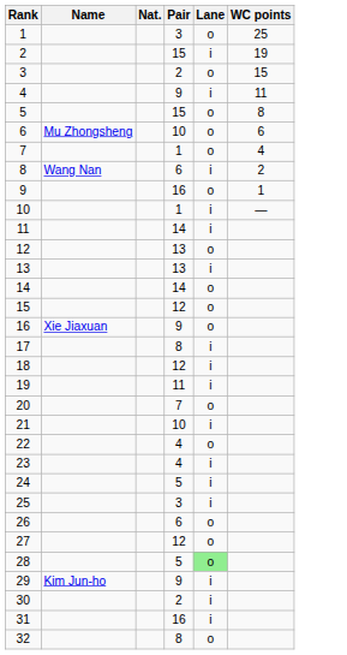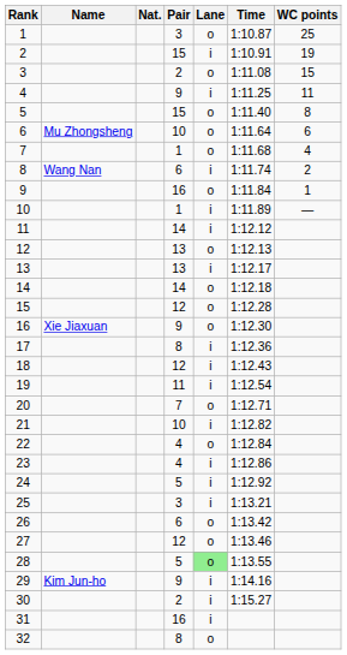 <table class="wikitable sortable" style="text-align:center">
 <tr>
 <th>Rank</th>
 <th>Name</th>
 <th>Nat.</th>
 <th>Pair</th>
 <th>Lane</th>
+<th>Time</th>
 <th>WC points</th>
 </tr>
 <tr>
 <td>1</td>
 <td align=left></td>
 <td></td>
 <td>3</td>
 <td>o</td>
+<td>1:10.87</td>
 <td>25</td>
 </tr>
 <tr>
 <td>2</td>
 <td align=left></td>
 <td></td>
 <td>15</td>
 <td>i</td>
+<td>1:10.91</td>
 <td>19</td>
 </tr>
 <tr>
 <td>3</td>
 <td align=left></td>
 <td></td>
 <td>2</td>
 <td>o</td>
+<td>1:11.08</td>
 <td>15</td>
 </tr>
 <tr>
 <td>4</td>
 <td align=left></td>
 <td></td>
 <td>9</td>
 <td>i</td>
+<td>1:11.25</td>
 <td>11</td>
 </tr>
 <tr>
 <td>5</td>
 <td align=left></td>
 <td></td>
 <td>15</td>
 <td>o</td>
+<td>1:11.40</td>
 <td>8</td>
 </tr>
 <tr>
 <td>6</td>
 <td align=left><a href='#'>Mu Zhongsheng</a></td>
 <td></td>
 <td>10</td>
 <td>o</td>
+<td>1:11.64</td>
 <td>6</td>
 </tr>
 <tr>
 <td>7</td>
 <td align=left></td>
 <td></td>
 <td>1</td>
 <td>o</td>
+<td>1:11.68</td>
 <td>4</td>
 </tr>
 <tr>
 <td>8</td>
 <td align=left><a href='#'>Wang Nan</a></td>
 <td></td>
 <td>6</td>
 <td>i</td>
+<td>1:11.74</td>
 <td>2</td>
 </tr>
 <tr>
 <td>9</td>
 <td align=left></td>
 <td></td>
 <td>16</td>
 <td>o</td>
+<td>1:11.84</td>
 <td>1</td>
 </tr>
 <tr>
 <td>10</td>
 <td align=left></td>
 <td></td>
 <td>1</td>
 <td>i</td>
+<td>1:11.89</td>
 <td>—</td>
 </tr>
 <tr>
 <td>11</td>
 <td align=left></td>
 <td></td>
 <td>14</td>
 <td>i</td>
+<td>1:12.12</td>
 <td></td>
 </tr>
 <tr>
 <td>12</td>
 <td align=left></td>
 <td></td>
 <td>13</td>
 <td>o</td>
+<td>1:12.13</td>
 <td></td>
 </tr>
 <tr>
 <td>13</td>
 <td align=left></td>
 <td></td>
 <td>13</td>
 <td>i</td>
+<td>1:12.17</td>
 <td></td>
 </tr>
 <tr>
 <td>14</td>
 <td align=left></td>
 <td></td>
 <td>14</td>
 <td>o</td>
+<td>1:12.18</td>
 <td></td>
 </tr>
 <tr>
 <td>15</td>
 <td align=left></td>
 <td></td>
 <td>12</td>
 <td>o</td>
+<td>1:12.28</td>
 <td></td>
 </tr>
 <tr>
 <td>16</td>
 <td align=left><a href='#'>Xie Jiaxuan</a></td>
 <td></td>
 <td>9</td>
 <td>o</td>
+<td>1:12.30</td>
 <td></td>
 </tr>
 <tr>
 <td>17</td>
 <td align=left></td>
 <td></td>
 <td>8</td>
 <td>i</td>
+<td>1:12.36</td>
 <td></td>
 </tr>
 <tr>
 <td>18</td>
 <td align=left></td>
 <td></td>
 <td>12</td>
 <td>i</td>
+<td>1:12.43</td>
 <td></td>
 </tr>
 <tr>
 <td>19</td>
 <td align=left></td>
 <td></td>
 <td>11</td>
 <td>i</td>
+<td>1:12.54</td>
 <td></td>
 </tr>
 <tr>
 <td>20</td>
 <td align=left></td>
 <td></td>
 <td>7</td>
 <td>o</td>
+<td>1:12.71</td>
 <td></td>
 </tr>
 <tr>
 <td>21</td>
 <td align=left></td>
 <td></td>
 <td>10</td>
 <td>i</td>
+<td>1:12.82</td>
 <td></td>
 </tr>
 <tr>
 <td>22</td>
 <td align=left></td>
 <td></td>
 <td>4</td>
 <td>o</td>
+<td>1:12.84</td>
 <td></td>
 </tr>
 <tr>
 <td>23</td>
 <td align=left></td>
 <td></td>
 <td>4</td>
 <td>i</td>
+<td>1:12.86</td>
 <td></td>
 </tr>
 <tr>
 <td>24</td>
 <td align=left></td>
 <td></td>
 <td>5</td>
 <td>i</td>
+<td>1:12.92</td>
 <td></td>
 </tr>
 <tr>
 <td>25</td>
 <td align=left></td>
 <td></td>
 <td>3</td>
 <td>i</td>
+<td>1:13.21</td>
 <td></td>
 </tr>
 <tr>
 <td>26</td>
 <td align=left></td>
 <td></td>
 <td>6</td>
 <td>o</td>
+<td>1:13.42</td>
 <td></td>
 </tr>
 <tr>
 <td>27</td>
 <td align=left></td>
 <td></td>
 <td>12</td>
 <td>o</td>
+<td>1:13.46</td>
 <td></td>
 </tr>
 <tr>
 <td>28</td>
 <td align=left></td>
 <td></td>
 <td>5</td>
 <td style="background: lightgreen;">o</td>
+<td>1:13.55</td>
 <td></td>
 </tr>
 <tr>
 <td>29</td>
 <td align=left><a href='#'>Kim Jun-ho</a></td>
 <td></td>
 <td>9</td>
 <td>i</td>
+<td>1:14.16</td>
 <td></td>
 </tr>
 <tr>
 <td>30</td>
 <td align=left></td>
 <td></td>
 <td>2</td>
 <td>i</td>
+<td>1:15.27</td>
 <td></td>
 </tr>
 <tr>
 <td>31</td>
 <td align=left></td>
 <td></td>
 <td>16</td>
 <td>i</td>
 <td></td>
+<td></td>
 </tr>
 <tr>
 <td>32</td>
 <td align=left></td>
 <td></td>
 <td>8</td>
 <td>o</td>
 <td></td>
+<td></td>
 </tr>
 </table>
